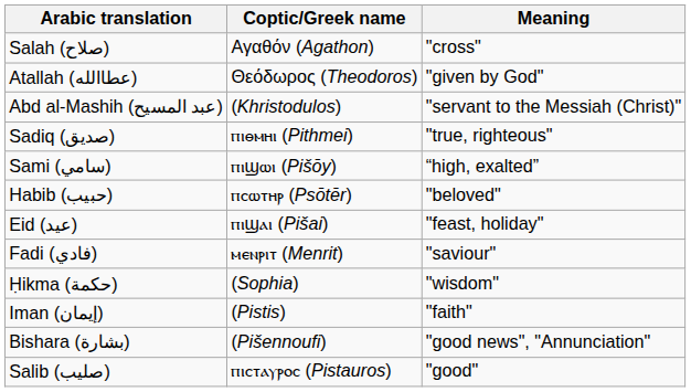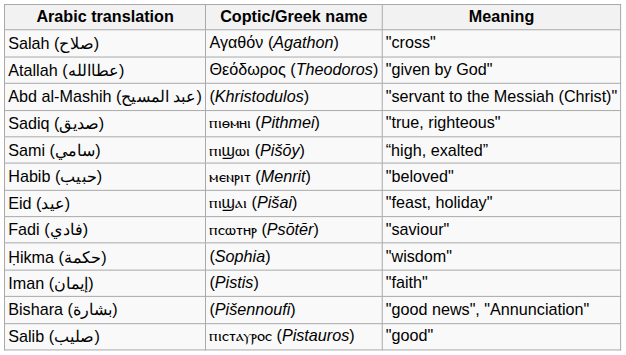 <table class="wikitable">
 <tr>
 <th>Arabic translation</th>
 <th>Coptic/Greek name</th>
 <th>Meaning</th>
 </tr>
 <tr>
 <td>Salah (صلاح)</td>
 <td>Αγαθόν (<em>Agathon</em>)</td>
 <td>"cross"</td>
 </tr>
 <tr>
 <td>Atallah (عطاالله)</td>
 <td>Θεόδωρος (<em>Theodoros</em>)</td>
 <td>"given by God"</td>
 </tr>
 <tr>
 <td>Abd al-Mashih (عبد المسيح)</td>
 <td> (<em>Khristodulos</em>)</td>
 <td>"servant to the Messiah (Christ)"</td>
 </tr>
 <tr>
 <td>Sadiq (صديق)</td>
 <td>ⲡⲓⲑⲙⲏⲓ (<em>Pithmei</em>)</td>
 <td>"true, righteous"</td>
 </tr>
 <tr>
 <td>Sami (سامي)</td>
 <td>ⲡⲓϣⲱⲓ (<em>Pišōy</em>)</td>
 <td>“high, exalted”</td>
 </tr>
 <tr>
 <td>Habib (حبيب)</td>
-<td>ⲡⲥⲱⲧⲏⲣ (<em>Psōtēr</em>)</td>
+<td>ⲙⲉⲛⲣⲓⲧ (<em>Menrit</em>)</td>
 <td>"beloved"</td>
 </tr>
 <tr>
 <td>Eid (عيد)</td>
 <td>ⲡⲓϣⲁⲓ (<em>Pišai</em>)</td>
 <td>"feast, holiday"</td>
 </tr>
 <tr>
 <td>Fadi (فادي)</td>
-<td>ⲙⲉⲛⲣⲓⲧ (<em>Menrit</em>)</td>
+<td>ⲡⲥⲱⲧⲏⲣ (<em>Psōtēr</em>)</td>
 <td>"saviour"</td>
 </tr>
 <tr>
 <td>Ḥikma (حكمة)</td>
 <td> (<em>Sophia</em>)</td>
 <td>"wisdom"</td>
 </tr>
 <tr>
 <td>Iman (إيمان)</td>
 <td> (<em>Pistis</em>)</td>
 <td>"faith"</td>
 </tr>
 <tr>
 <td>Bishara (بشارة)</td>
 <td> (<em>Pišennoufi</em>)</td>
 <td>"good news", "Annunciation"</td>
 </tr>
 <tr>
 <td>Salib (صليب)</td>
 <td>ⲡⲓⲥⲧⲁⲩⲣⲟⲥ (<em>Pistauros</em>)</td>
 <td>"good"</td>
 </tr>
 </table>
